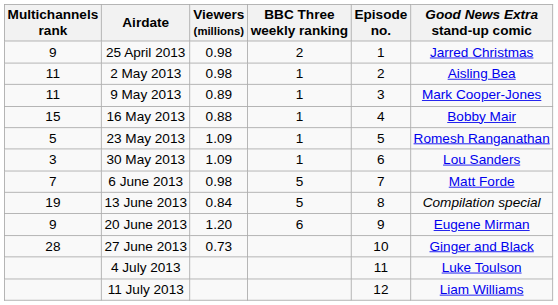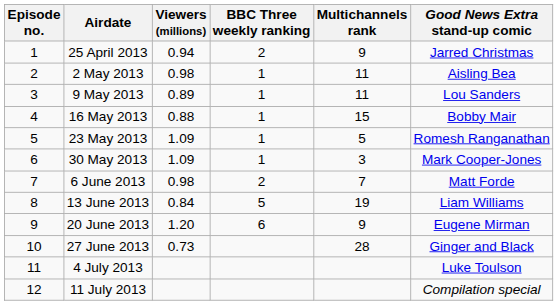 <table class="wikitable" style="text-align:center;">
 <tr>
-<th>Multichannels<br>rank</th>
+<th>Episode<br>no.</th>
 <th>Airdate</th>
 <th>Viewers<br><small>(millions)</small></th>
 <th>BBC Three<br>weekly ranking</th>
-<th>Episode<br>no.</th>
+<th>Multichannels<br>rank</th>
 <th><em>Good News Extra</em><br>stand-up comic</th>
 </tr>
 <tr>
+<td>1</td>
+<td>25 April 2013</td>
+<td>0.94</td>
+<td>2</td>
 <td>9</td>
-<td>25 April 2013</td>
-<td>0.98</td>
-<td>2</td>
-<td>1</td>
 <td><a href='#'>Jarred Christmas</a></td>
 </tr>
 <tr>
-<td>11</td>
+<td>2</td>
 <td>2 May 2013</td>
 <td>0.98</td>
 <td>1</td>
-<td>2</td>
+<td>11</td>
 <td><a href='#'>Aisling Bea</a></td>
 </tr>
 <tr>
-<td>11</td>
+<td>3</td>
 <td>9 May 2013</td>
 <td>0.89</td>
 <td>1</td>
-<td>3</td>
-<td><a href='#'>Mark Cooper-Jones</a></td>
+<td>11</td>
+<td><a href='#'>Lou Sanders</a></td>
 </tr>
 <tr>
-<td>15</td>
+<td>4</td>
 <td>16 May 2013</td>
 <td>0.88</td>
 <td>1</td>
-<td>4</td>
+<td>15</td>
 <td><a href='#'>Bobby Mair</a></td>
 </tr>
 <tr>
 <td>5</td>
 <td>23 May 2013</td>
 <td>1.09</td>
 <td>1</td>
 <td>5</td>
 <td><a href='#'>Romesh Ranganathan</a></td>
 </tr>
 <tr>
-<td>3</td>
+<td>6</td>
 <td>30 May 2013</td>
 <td>1.09</td>
 <td>1</td>
-<td>6</td>
-<td><a href='#'>Lou Sanders</a></td>
+<td>3</td>
+<td><a href='#'>Mark Cooper-Jones</a></td>
 </tr>
 <tr>
 <td>7</td>
 <td>6 June 2013</td>
 <td>0.98</td>
-<td>5</td>
+<td>2</td>
 <td>7</td>
 <td><a href='#'>Matt Forde</a></td>
 </tr>
 <tr>
-<td>19</td>
+<td>8</td>
 <td>13 June 2013</td>
 <td>0.84</td>
 <td>5</td>
-<td>8</td>
-<td><em>Compilation special</em></td>
+<td>19</td>
+<td><a href='#'>Liam Williams</a></td>
 </tr>
 <tr>
 <td>9</td>
 <td>20 June 2013</td>
 <td>1.20</td>
 <td>6</td>
 <td>9</td>
 <td><a href='#'>Eugene Mirman</a></td>
 </tr>
 <tr>
-<td>28</td>
+<td>10</td>
 <td>27 June 2013</td>
 <td>0.73</td>
 <td></td>
-<td>10</td>
+<td>28</td>
 <td><a href='#'>Ginger and Black</a></td>
 </tr>
 <tr>
-<td></td>
+<td>11</td>
 <td>4 July 2013</td>
 <td></td>
 <td></td>
-<td>11</td>
+<td></td>
 <td><a href='#'>Luke Toulson</a></td>
 </tr>
 <tr>
-<td></td>
+<td>12</td>
 <td>11 July 2013</td>
 <td></td>
 <td></td>
-<td>12</td>
-<td><a href='#'>Liam Williams</a></td>
+<td></td>
+<td><em>Compilation special</em></td>
 </tr>
 </table>
